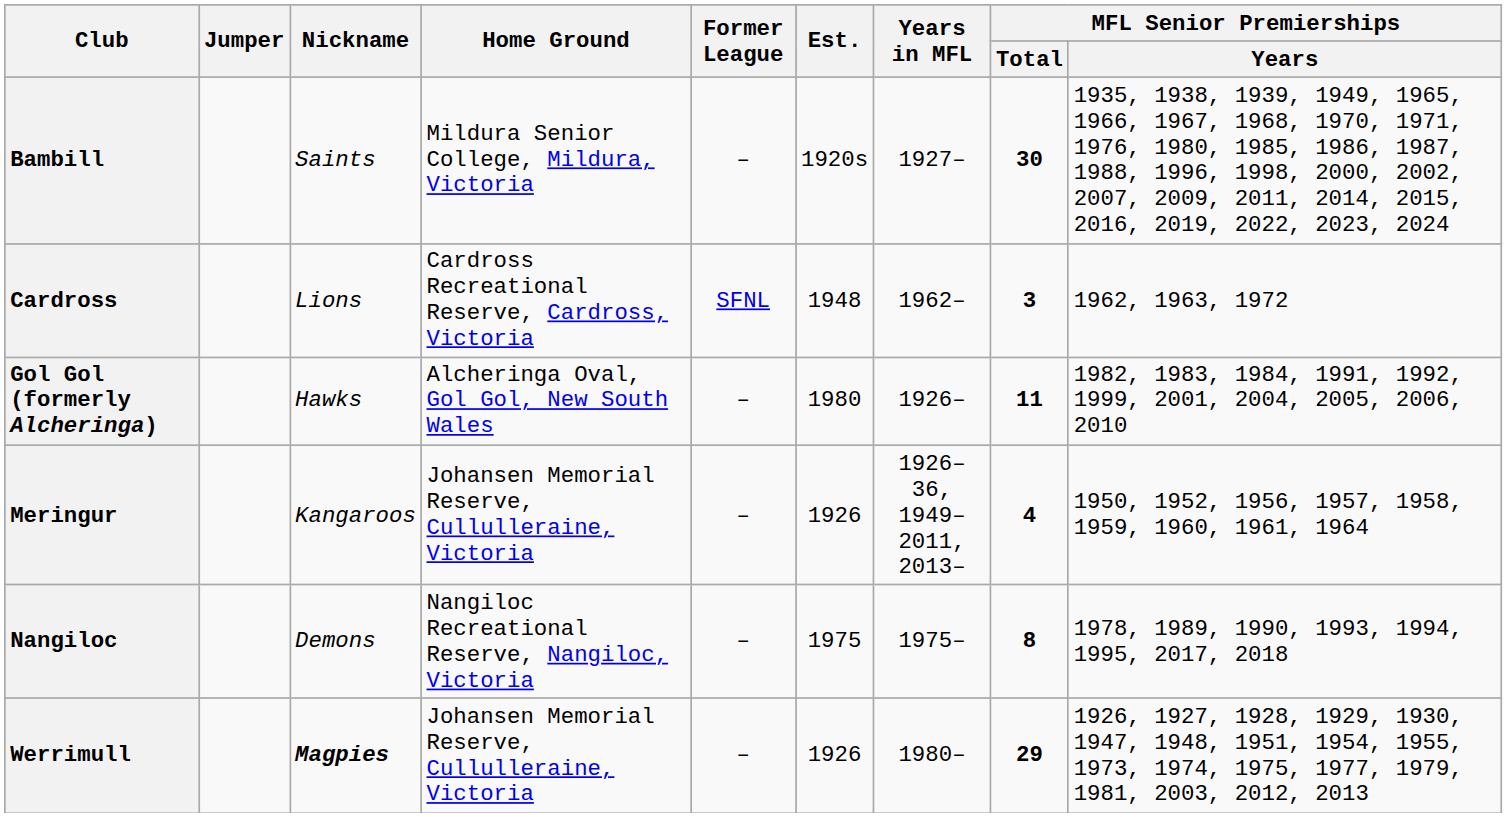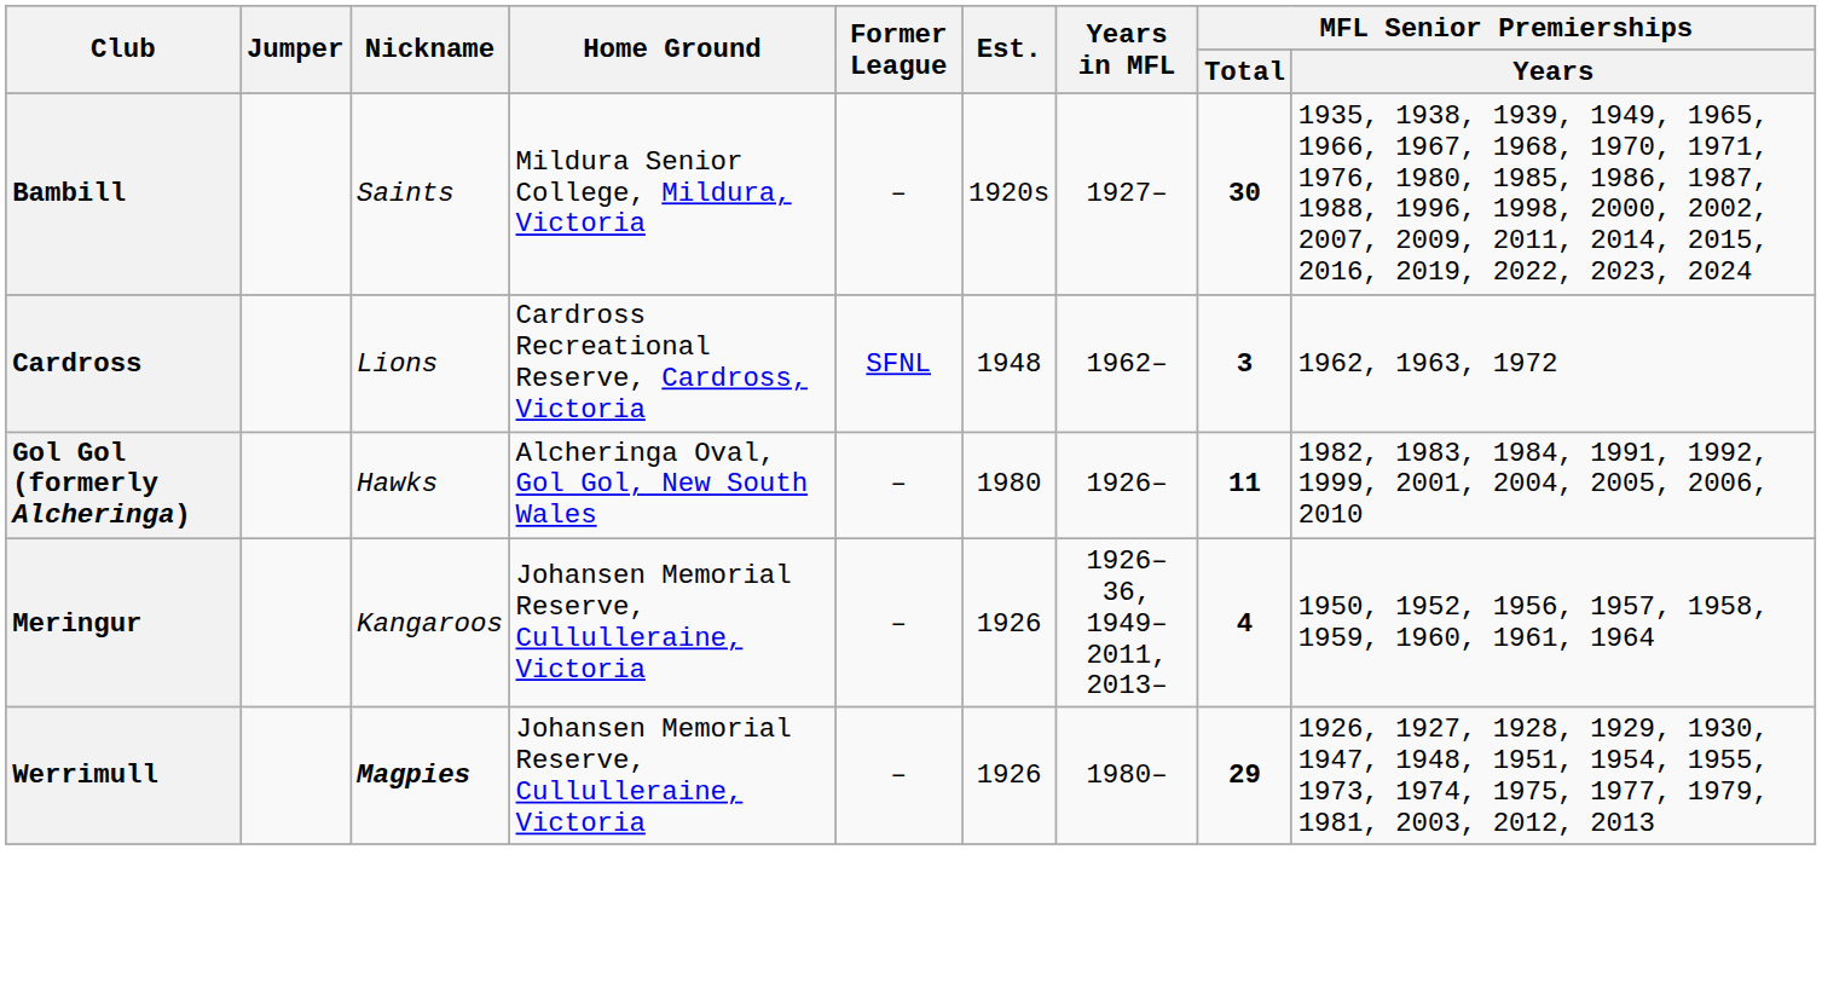 <table class="wikitable sortable">
 <tr>
 <th rowspan="2">Club</th>
 <th rowspan="2">Jumper</th>
 <th rowspan="2">Nickname</th>
 <th rowspan="2">Home Ground</th>
 <th rowspan="2">Former League</th>
 <th rowspan="2">Est.</th>
 <th rowspan="2">Years in MFL</th>
 <th colspan="2">MFL Senior Premierships</th>
 </tr>
 <tr>
 <th>Total</th>
 <th>Years</th>
 </tr>
 <tr>
 <th style="text-align:left">Bambill</th>
 <td></td>
 <td><em>Saints</em></td>
 <td>Mildura Senior College, <a href='#'>Mildura, Victoria</a></td>
 <td align="center">–</td>
 <td align="center">1920s</td>
 <td align="center">1927–</td>
 <td align="center"><strong>30</strong></td>
 <td>1935, 1938, 1939, 1949, 1965, 1966, 1967, 1968, 1970, 1971, 1976, 1980, 1985, 1986, 1987, 1988, 1996, 1998, 2000, 2002, 2007, 2009, 2011, 2014, 2015, 2016, 2019, 2022, 2023, 2024</td>
 </tr>
 <tr>
 <th style="text-align:left">Cardross</th>
 <td></td>
 <td><em>Lions</em></td>
 <td>Cardross Recreational Reserve, <a href='#'>Cardross, Victoria</a></td>
 <td align="center"><a href='#'>SFNL</a></td>
 <td align="center">1948</td>
 <td align="center">1962–</td>
 <td align="center"><strong>3</strong></td>
 <td>1962, 1963, 1972</td>
 </tr>
 <tr>
 <th style="text-align:left">Gol Gol (formerly <em>Alcheringa</em>)</th>
 <td></td>
 <td><em>Hawks</em></td>
 <td>Alcheringa Oval, <a href='#'>Gol Gol, New South Wales</a></td>
 <td align="center">–</td>
 <td align="center">1980</td>
 <td align="center">1926–</td>
 <td align="center"><strong>11</strong></td>
 <td>1982, 1983, 1984, 1991, 1992, 1999, 2001, 2004, 2005, 2006, 2010</td>
 </tr>
 <tr>
 <th style="text-align:left">Meringur</th>
 <td></td>
 <td><em>Kangaroos</em></td>
 <td>Johansen Memorial Reserve, <a href='#'>Cullulleraine, Victoria</a></td>
 <td align="center">–</td>
 <td align="center">1926</td>
 <td align="center">1926–36, 1949–2011, 2013–</td>
 <td align="center"><strong>4</strong></td>
 <td>1950, 1952, 1956, 1957, 1958, 1959, 1960, 1961, 1964</td>
 </tr>
 <tr>
-<th style="text-align:left">Nangiloc</th>
-<td></td>
-<td><em>Demons</em></td>
-<td>Nangiloc Recreational Reserve, <a href='#'>Nangiloc, Victoria</a></td>
-<td align="center">–</td>
-<td align="center">1975</td>
-<td align="center">1975–</td>
-<td align="center"><strong>8</strong></td>
-<td>1978, 1989, 1990, 1993, 1994, 1995, 2017, 2018</td>
-</tr>
-<tr>
 <th style="text-align:left">Werrimull</th>
 <td></td>
 <td><strong><em>Magpies</em></strong></td>
 <td>Johansen Memorial Reserve, <a href='#'>Cullulleraine, Victoria</a></td>
 <td align="center">–</td>
 <td align="center">1926</td>
 <td align="center">1980–</td>
 <td align="center"><strong>29</strong></td>
 <td>1926, 1927, 1928, 1929, 1930, 1947, 1948, 1951, 1954, 1955, 1973, 1974, 1975, 1977, 1979, 1981, 2003, 2012, 2013</td>
 </tr>
 </table>
